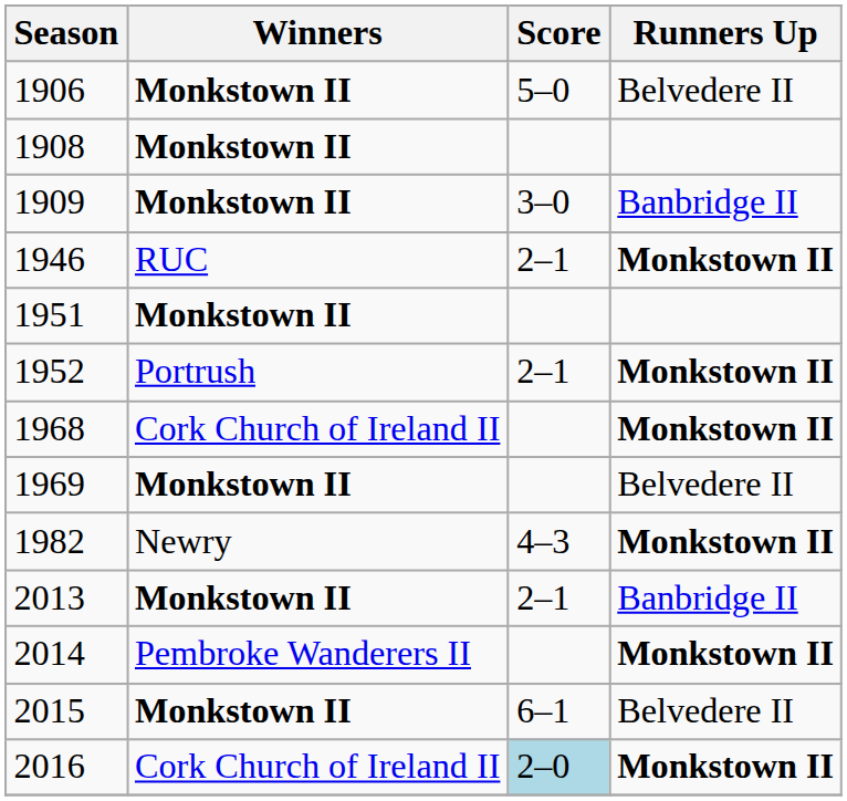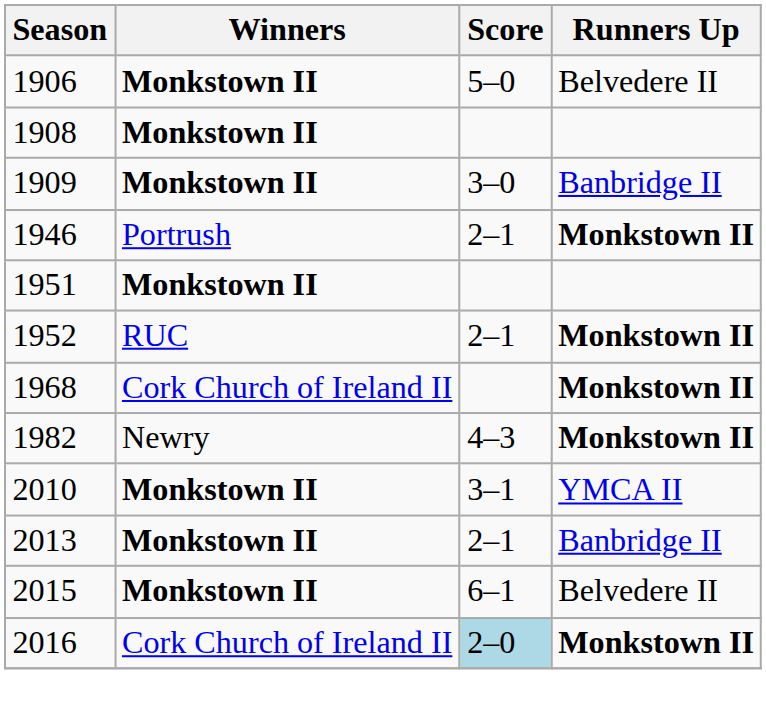 <table class="wikitable collapsible">
 <tr>
 <th>Season</th>
 <th>Winners</th>
 <th>Score</th>
 <th>Runners Up</th>
 </tr>
 <tr>
 <td>1906</td>
 <td><strong>Monkstown II</strong></td>
 <td>5–0 </td>
 <td>Belvedere II</td>
 </tr>
 <tr>
 <td>1908</td>
 <td><strong>Monkstown II</strong></td>
 <td></td>
 <td></td>
 </tr>
 <tr>
 <td>1909</td>
 <td><strong>Monkstown II</strong> </td>
 <td>3–0</td>
 <td><a href='#'>Banbridge II</a></td>
 </tr>
 <tr>
 <td>1946</td>
-<td><a href='#'>RUC</a></td>
+<td><a href='#'>Portrush</a></td>
 <td>2–1</td>
 <td><strong>Monkstown II</strong></td>
 </tr>
 <tr>
 <td>1951</td>
 <td><strong>Monkstown II</strong></td>
 <td></td>
 <td></td>
 </tr>
 <tr>
 <td>1952</td>
-<td><a href='#'>Portrush</a></td>
+<td><a href='#'>RUC</a></td>
 <td>2–1</td>
 <td><strong>Monkstown II</strong></td>
 </tr>
 <tr>
 <td>1968</td>
 <td><a href='#'>Cork Church of Ireland II</a></td>
 <td></td>
 <td><strong>Monkstown II</strong></td>
 </tr>
 <tr>
-<td>1969</td>
-<td><strong>Monkstown II</strong></td>
-<td></td>
-<td>Belvedere II</td>
-</tr>
-<tr>
 <td>1982</td>
 <td>Newry</td>
 <td>4–3</td>
 <td><strong>Monkstown II</strong></td>
 </tr>
 <tr>
+<td>2010</td>
+<td><strong>Monkstown II</strong> </td>
+<td>3–1</td>
+<td><a href='#'>YMCA II</a></td>
+</tr>
+<tr>
 <td>2013</td>
 <td><strong>Monkstown II</strong> </td>
 <td>2–1</td>
 <td><a href='#'>Banbridge II</a></td>
-</tr>
-<tr>
-<td>2014</td>
-<td><a href='#'>Pembroke Wanderers II</a></td>
-<td></td>
-<td><strong>Monkstown II</strong></td>
 </tr>
 <tr>
 <td>2015</td>
 <td><strong>Monkstown II</strong></td>
 <td>6–1</td>
 <td>Belvedere II</td>
 </tr>
 <tr>
 <td>2016</td>
 <td><a href='#'>Cork Church of Ireland II</a></td>
 <td style="background: lightblue;">2–0</td>
 <td><strong>Monkstown II</strong></td>
 </tr>
 <tr>
 </tr>
 </table>
